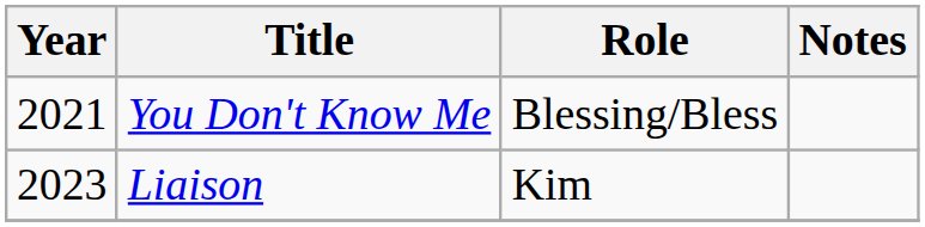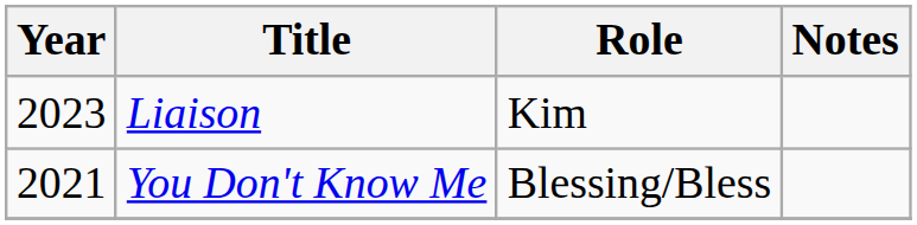 <table class="wikitable plainrowheaders sortable">
 <tr>
 <th scope="col">Year</th>
 <th scope="col">Title</th>
 <th scope="col">Role</th>
 <th scope="col" class="unsortable">Notes</th>
 </tr>
 <tr>
+<td>2023</td>
+<td><em><a href='#'>Liaison</a></em></td>
+<td>Kim</td>
+<td></td>
+</tr>
+<tr>
 <td>2021</td>
 <td><em><a href='#'>You Don't Know Me</a></em></td>
 <td>Blessing/Bless</td>
 <td></td>
 </tr>
 <tr>
-<td>2023</td>
-<td><em><a href='#'>Liaison</a></em></td>
-<td>Kim</td>
-<td></td>
-</tr>
-<tr>
 </tr>
 </table>
